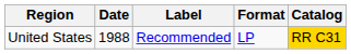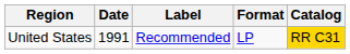 <table class="wikitable">
 <tr>
 <th>Region</th>
 <th>Date</th>
 <th>Label</th>
 <th>Format</th>
 <th>Catalog</th>
 </tr>
 <tr>
 <td>United States</td>
-<td>1988</td>
+<td>1991</td>
 <td><a href='#'>Recommended</a></td>
 <td><a href='#'>LP</a></td>
 <td style="background: gold;">RR C31</td>
 </tr>
 </table>
